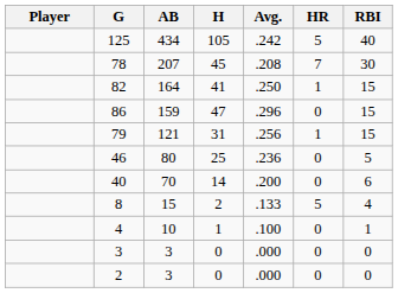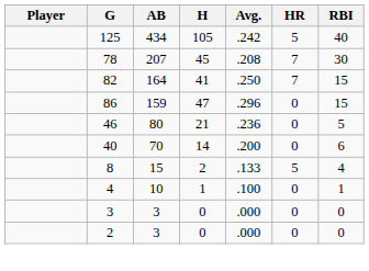 <table class="wikitable sortable">
 <tr>
 <th bgcolor="#DDDDFF" width="16%">Player</th>
 <th bgcolor="#DDDDFF" width="9%">G</th>
 <th bgcolor="#DDDDFF" width="9%">AB</th>
 <th bgcolor="#DDDDFF" width="9%">H</th>
 <th bgcolor="#DDDDFF" width="9%">Avg.</th>
 <th bgcolor="#DDDDFF" width="9%">HR</th>
 <th bgcolor="#DDDDFF" width="9%">RBI</th>
 </tr>
 <tr align="center">
 <td></td>
 <td>125</td>
 <td>434</td>
 <td>105</td>
 <td>.242</td>
 <td>5</td>
 <td>40</td>
 </tr>
 <tr align="center">
 <td></td>
 <td>78</td>
 <td>207</td>
 <td>45</td>
 <td>.208</td>
 <td>7</td>
 <td>30</td>
 </tr>
 <tr align="center">
 <td></td>
 <td>82</td>
 <td>164</td>
 <td>41</td>
 <td>.250</td>
-<td>1</td>
+<td>7</td>
 <td>15</td>
 </tr>
 <tr align="center">
 <td></td>
 <td>86</td>
 <td>159</td>
 <td>47</td>
 <td>.296</td>
 <td>0</td>
 <td>15</td>
 </tr>
 <tr align="center">
 <td></td>
-<td>79</td>
-<td>121</td>
-<td>31</td>
-<td>.256</td>
-<td>1</td>
-<td>15</td>
-</tr>
-<tr align="center">
-<td></td>
 <td>46</td>
 <td>80</td>
-<td>25</td>
+<td>21</td>
 <td>.236</td>
 <td>0</td>
 <td>5</td>
 </tr>
 <tr align="center">
 <td></td>
 <td>40</td>
 <td>70</td>
 <td>14</td>
 <td>.200</td>
 <td>0</td>
 <td>6</td>
 </tr>
 <tr align="center">
 <td></td>
 <td>8</td>
 <td>15</td>
 <td>2</td>
 <td>.133</td>
 <td>5</td>
 <td>4</td>
 </tr>
 <tr align="center">
 <td></td>
 <td>4</td>
 <td>10</td>
 <td>1</td>
 <td>.100</td>
 <td>0</td>
 <td>1</td>
 </tr>
 <tr align="center">
 <td></td>
 <td>3</td>
 <td>3</td>
 <td>0</td>
 <td>.000</td>
 <td>0</td>
 <td>0</td>
 </tr>
 <tr align="center">
 <td></td>
 <td>2</td>
 <td>3</td>
 <td>0</td>
 <td>.000</td>
 <td>0</td>
 <td>0</td>
 </tr>
 </table>
